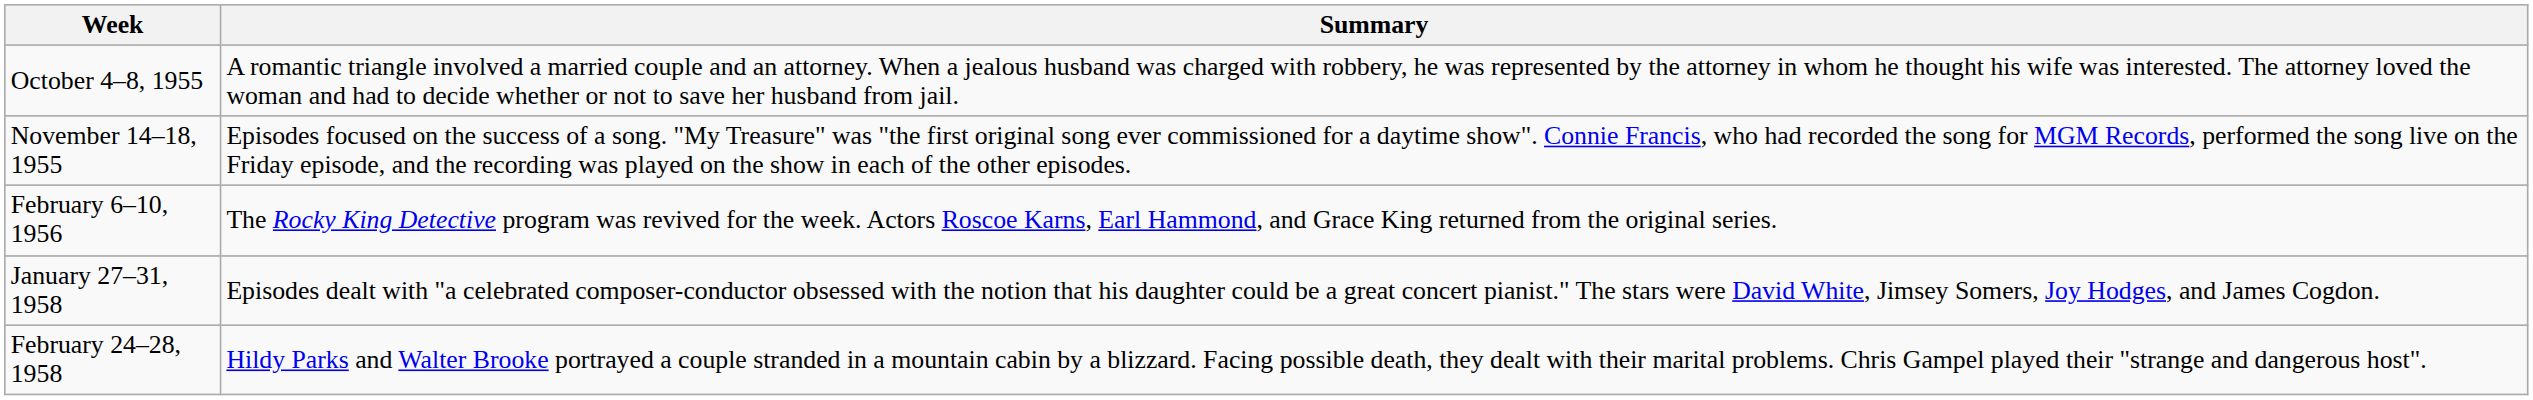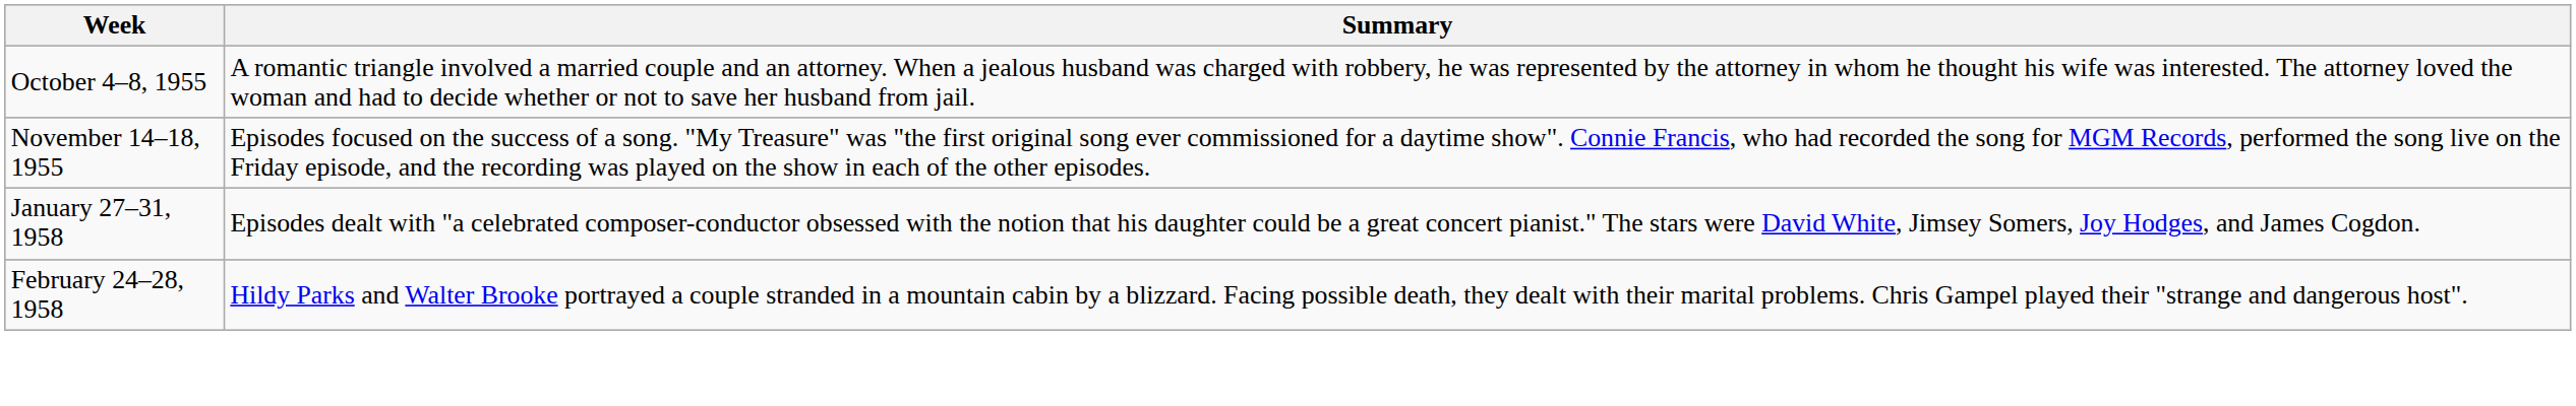 <table class="wikitable">
 <tr>
 <th>Week</th>
 <th>Summary</th>
 </tr>
 <tr>
 <td>October 4–8, 1955</td>
 <td>A romantic triangle involved a married couple and an attorney. When a jealous husband was charged with robbery, he was represented by the attorney in whom he thought his wife was interested. The attorney loved the woman and had to decide whether or not to save her husband from jail.</td>
 </tr>
 <tr>
 <td>November 14–18, 1955</td>
 <td>Episodes focused on the success of a song. "My Treasure" was "the first original song ever commissioned for a daytime show". <a href='#'>Connie Francis</a>, who had recorded the song for <a href='#'>MGM Records</a>, performed the song live on the Friday episode, and the recording was played on the show in each of the other episodes.</td>
 </tr>
 <tr>
-<td>February 6–10, 1956</td>
-<td>The <em><a href='#'>Rocky King Detective</a></em> program was revived for the week. Actors <a href='#'>Roscoe Karns</a>, <a href='#'>Earl Hammond</a>, and Grace King returned from the original series.</td>
-</tr>
-<tr>
 <td>January 27–31, 1958</td>
 <td>Episodes dealt with "a celebrated composer-conductor obsessed with the notion that his daughter could be a great concert pianist." The stars were <a href='#'>David White</a>, Jimsey Somers, <a href='#'>Joy Hodges</a>, and James Cogdon.</td>
 </tr>
 <tr>
 <td>February 24–28, 1958</td>
 <td><a href='#'>Hildy Parks</a> and <a href='#'>Walter Brooke</a> portrayed a couple stranded in a mountain cabin by a blizzard. Facing possible death, they dealt with their marital problems. Chris Gampel played their "strange and dangerous host".</td>
 </tr>
 </table>
